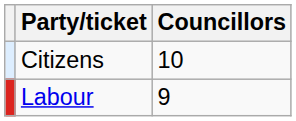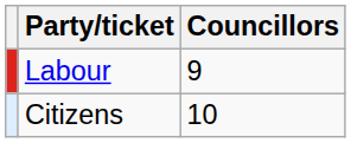 <table class="wikitable">
 <tr>
 <th></th>
 <th>Party/ticket</th>
 <th>Councillors</th>
 </tr>
 <tr>
+<td style="background:#DC241f"></td>
+<td><a href='#'>Labour</a></td>
+<td>9</td>
+</tr>
+<tr>
 <td style="background:#DDEEFF"></td>
 <td>Citizens</td>
 <td>10</td>
 </tr>
-<tr>
-<td style="background:#DC241f"></td>
-<td><a href='#'>Labour</a></td>
-<td>9</td>
-</tr>
 </table>
